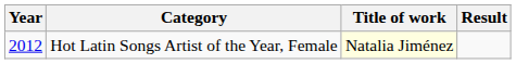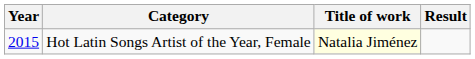 <table class="wikitable">
 <tr>
 <th>Year</th>
 <th>Category</th>
 <th>Title of work</th>
 <th>Result</th>
 </tr>
 <tr>
-<td><a href='#'>2012</a></td>
+<td><a href='#'>2015</a></td>
 <td>Hot Latin Songs Artist of the Year, Female</td>
 <td style="background: lightyellow;">Natalia Jiménez</td>
 <td></td>
 </tr>
 </table>
